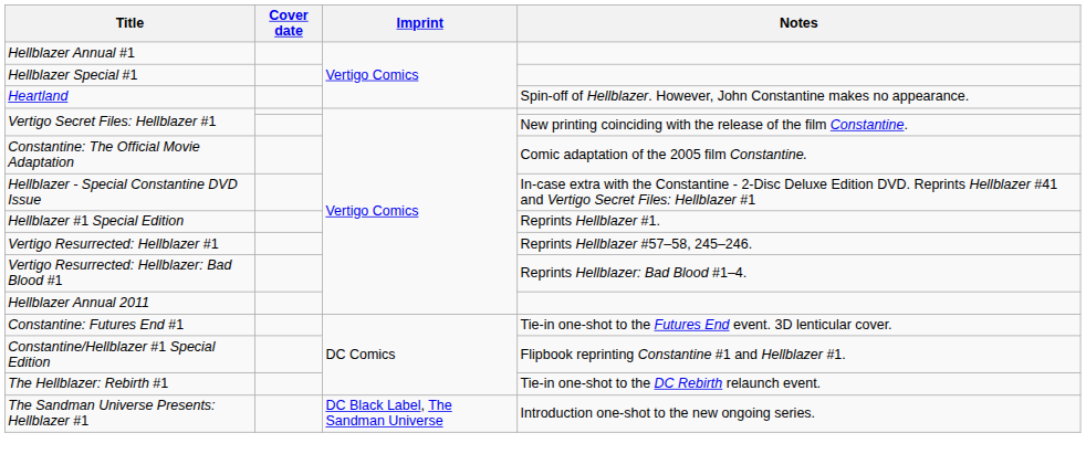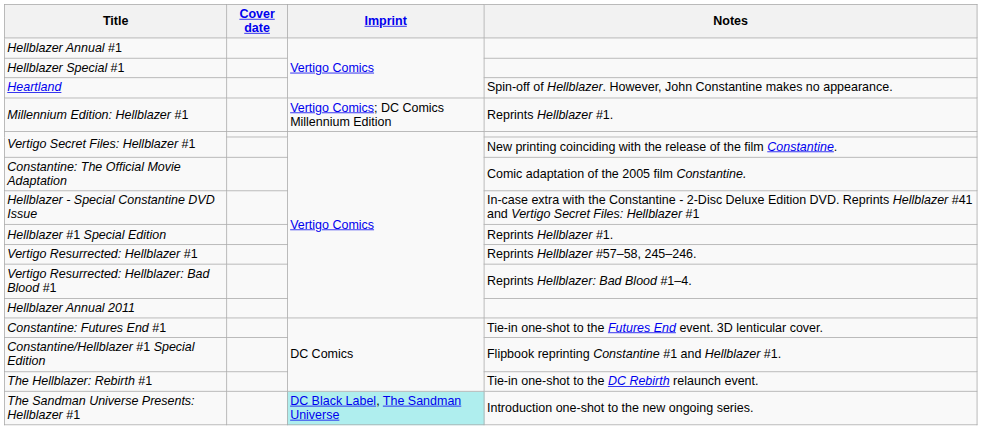 <table class="wikitable">
 <tr>
 <th>Title</th>
 <th><a href='#'>Cover date</a></th>
 <th><a href='#'>Imprint</a></th>
 <th>Notes</th>
 </tr>
 <tr>
 <td><em>Hellblazer Annual</em> #1</td>
 <td></td>
 <td rowspan="3"><a href='#'>Vertigo Comics</a></td>
 <td></td>
 </tr>
 <tr>
 <td><em>Hellblazer Special</em> #1</td>
 <td></td>
 <td></td>
 </tr>
 <tr>
 <td><em><a href='#'>Heartland</a></em></td>
 <td></td>
 <td>Spin-off of <em>Hellblazer</em>. However, John Constantine makes no appearance.</td>
+</tr>
+<tr>
+<td><em>Millennium Edition: Hellblazer</em> #1</td>
+<td></td>
+<td><a href='#'>Vertigo Comics</a>; DC Comics Millennium Edition</td>
+<td>Reprints <em>Hellblazer</em> #1.</td>
 </tr>
 <tr>
 <td rowspan="2"><em>Vertigo Secret Files: Hellblazer</em> #1</td>
 <td></td>
 <td rowspan="8"><a href='#'>Vertigo Comics</a></td>
 <td></td>
 </tr>
 <tr>
 <td></td>
 <td>New printing coinciding with the release of the film <em><a href='#'>Constantine</a></em>.</td>
 </tr>
 <tr>
 <td><em>Constantine: The Official Movie Adaptation</em></td>
 <td></td>
 <td>Comic adaptation of the 2005 film <em>Constantine.</em></td>
 </tr>
 <tr>
 <td><em>Hellblazer - Special Constantine DVD Issue</em></td>
 <td></td>
 <td>In-case extra with the Constantine - 2-Disc Deluxe Edition DVD. Reprints <em>Hellblazer</em> #41 and <em>Vertigo Secret Files: Hellblazer</em> #1</td>
 </tr>
 <tr>
 <td><em>Hellblazer</em> #1 <em>Special Edition</em></td>
 <td></td>
 <td>Reprints <em>Hellblazer</em> #1.</td>
 </tr>
 <tr>
 <td><em>Vertigo Resurrected: Hellblazer</em> #1</td>
 <td></td>
 <td>Reprints <em>Hellblazer</em> #57–58, 245–246.</td>
 </tr>
 <tr>
 <td><em>Vertigo Resurrected: Hellblazer: Bad Blood</em> #1</td>
 <td></td>
 <td>Reprints <em>Hellblazer: Bad Blood</em> #1–4.</td>
 </tr>
 <tr>
 <td><em>Hellblazer Annual 2011</em></td>
 <td></td>
 <td></td>
 </tr>
 <tr>
 <td><em>Constantine: Futures End</em> #1</td>
 <td></td>
 <td rowspan="3">DC Comics</td>
 <td>Tie-in one-shot to the <a href='#'><em>Futures End</em></a> event. 3D lenticular cover.</td>
 </tr>
 <tr>
 <td><em>Constantine/Hellblazer</em> #1 <em>Special Edition</em></td>
 <td></td>
 <td>Flipbook reprinting <em>Constantine</em> #1 and <em>Hellblazer</em> #1.</td>
 </tr>
 <tr>
 <td><em>The Hellblazer: Rebirth</em> #1</td>
 <td></td>
 <td>Tie-in one-shot to the <em><a href='#'>DC Rebirth</a></em> relaunch event.</td>
 </tr>
 <tr>
 <td><em>The Sandman Universe Presents: Hellblazer</em> #1</td>
 <td></td>
-<td><a href='#'>DC Black Label</a>, <a href='#'>The Sandman Universe</a></td>
+<td style="background: paleturquoise;"><a href='#'>DC Black Label</a>, <a href='#'>The Sandman Universe</a></td>
 <td>Introduction one-shot to the new ongoing series.</td>
 </tr>
 </table>
